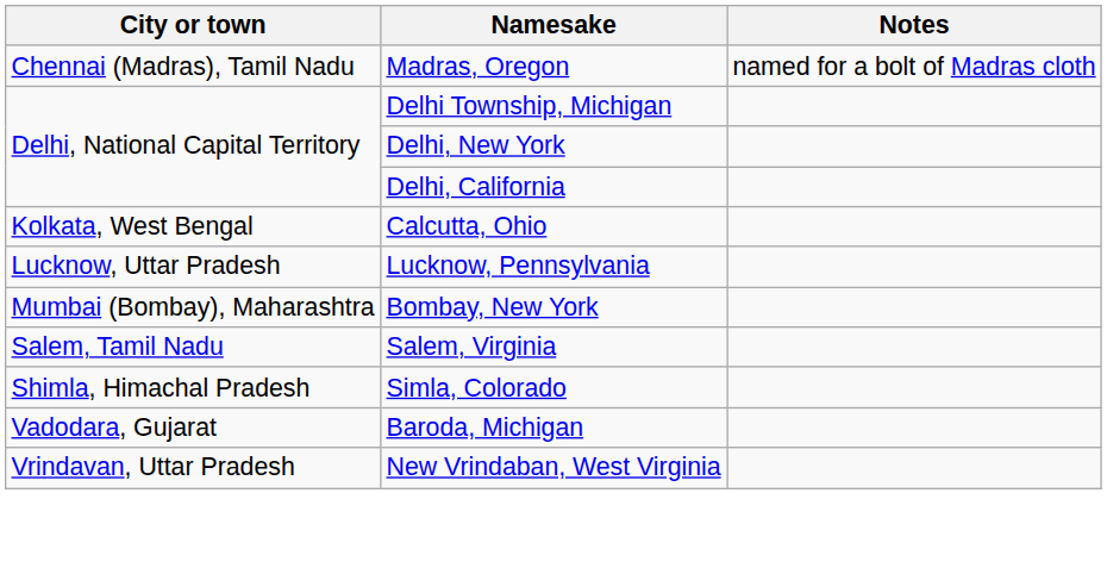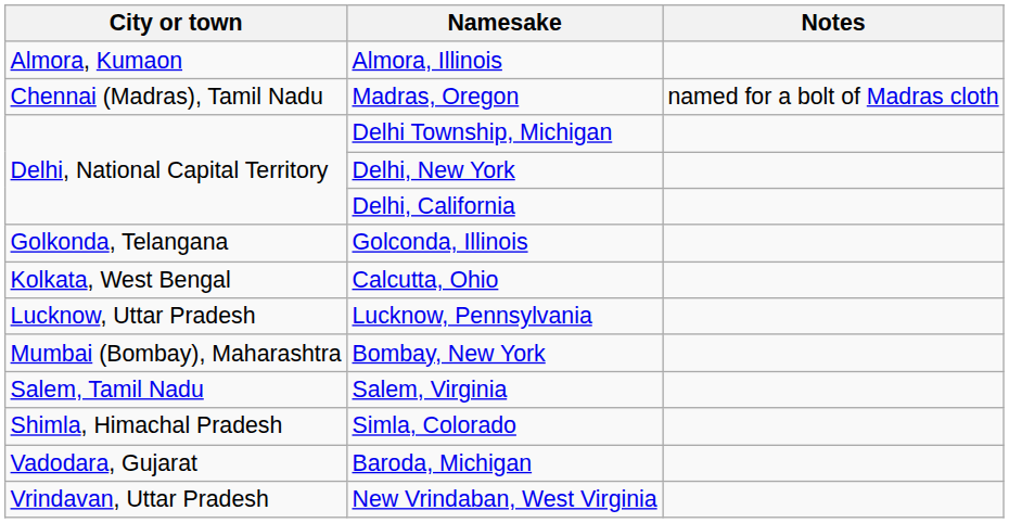 <table class="wikitable">
 <tr>
 <th>City or town</th>
 <th>Namesake</th>
 <th>Notes</th>
+</tr>
+<tr>
+<td><a href='#'>Almora</a>, <a href='#'> Kumaon</a></td>
+<td><a href='#'>Almora, Illinois</a></td>
+<td></td>
 </tr>
 <tr>
 <td><a href='#'>Chennai</a> (Madras), Tamil Nadu</td>
 <td><a href='#'>Madras, Oregon</a></td>
 <td> named for a bolt of <a href='#'>Madras cloth</a></td>
 </tr>
 <tr>
 <td rowspan =3><a href='#'>Delhi</a>, National Capital Territory</td>
 <td><a href='#'>Delhi Township, Michigan</a></td>
 <td> </td>
 </tr>
 <tr>
 <td><a href='#'>Delhi, New York</a></td>
 <td></td>
 </tr>
 <tr>
 <td><a href='#'>Delhi, California</a></td>
+</tr>
+<tr>
+<td><a href='#'>Golkonda</a>, Telangana</td>
+<td><a href='#'>Golconda, Illinois</a></td>
+<td></td>
 </tr>
 <tr>
 <td><a href='#'>Kolkata</a>, West Bengal</td>
 <td><a href='#'>Calcutta, Ohio</a></td>
 <td></td>
 </tr>
 <tr>
 <td><a href='#'>Lucknow</a>, Uttar Pradesh</td>
 <td><a href='#'>Lucknow, Pennsylvania</a></td>
 <td> </td>
 </tr>
 <tr>
 <td><a href='#'>Mumbai</a> (Bombay), Maharashtra</td>
 <td><a href='#'>Bombay, New York</a></td>
 <td></td>
 </tr>
 <tr>
 <td><a href='#'>Salem, Tamil Nadu</a></td>
 <td><a href='#'>Salem, Virginia</a></td>
 <td></td>
 </tr>
 <tr>
 <td><a href='#'>Shimla</a>, Himachal Pradesh</td>
 <td><a href='#'>Simla, Colorado</a></td>
 <td></td>
 </tr>
 <tr>
 <td><a href='#'>Vadodara</a>, Gujarat</td>
 <td><a href='#'>Baroda, Michigan</a></td>
 <td></td>
 </tr>
 <tr>
 <td><a href='#'>Vrindavan</a>, Uttar Pradesh</td>
 <td><a href='#'>New Vrindaban, West Virginia</a></td>
 <td></td>
 </tr>
 </table>
